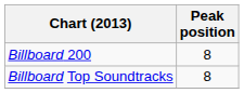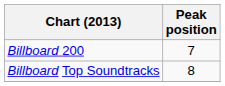 <table class="wikitable sortable">
 <tr>
 <th align="left">Chart (2013)</th>
 <th align="center">Peak<br>position</th>
 </tr>
 <tr>
 <td><a href='#'><em>Billboard</em> 200</a></td>
-<td style="text-align:center;">8</td>
+<td style="text-align:center;">7</td>
 </tr>
 <tr>
 <td><em><a href='#'>Billboard</a></em> <a href='#'>Top Soundtracks</a></td>
 <td style="text-align:center;">8</td>
 </tr>
 <tr>
 </tr>
 </table>
